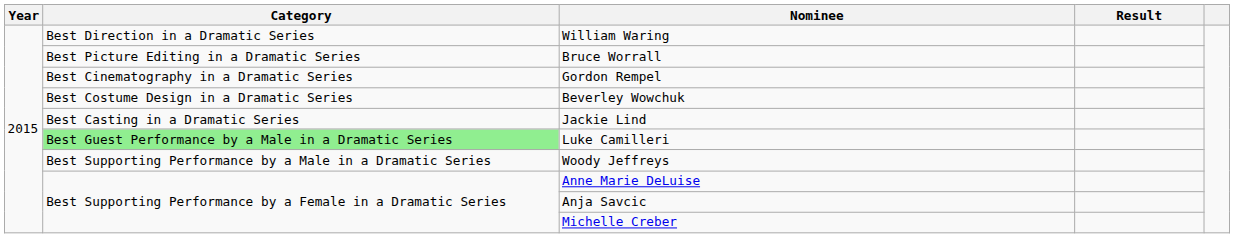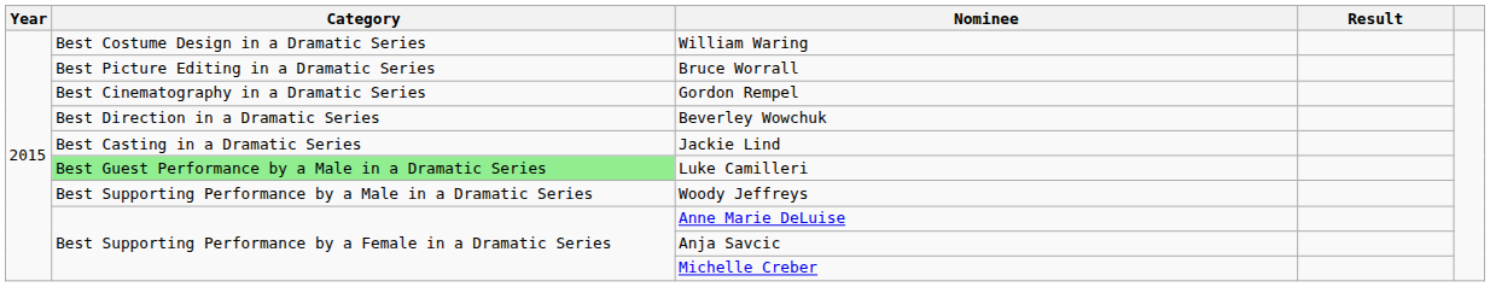 <table class="wikitable">
 <tr>
 <th width=3%>Year</th>
 <th width=40%>Category</th>
 <th width=40%>Nominee</th>
 <th width=10%>Result</th>
 <th width=2%></th>
 </tr>
 <tr>
 <td rowspan="10">2015</td>
-<td>Best Direction in a Dramatic Series</td>
+<td>Best Costume Design in a Dramatic Series</td>
 <td>William Waring</td>
 <td></td>
 <td rowspan="10"></td>
 </tr>
 <tr>
 <td>Best Picture Editing in a Dramatic Series</td>
 <td>Bruce Worrall</td>
 <td></td>
 </tr>
 <tr>
 <td>Best Cinematography in a Dramatic Series</td>
 <td>Gordon Rempel</td>
 <td></td>
 </tr>
 <tr>
-<td>Best Costume Design in a Dramatic Series</td>
+<td>Best Direction in a Dramatic Series</td>
 <td>Beverley Wowchuk</td>
 <td></td>
 </tr>
 <tr>
 <td>Best Casting in a Dramatic Series</td>
 <td>Jackie Lind</td>
 <td></td>
 </tr>
 <tr>
 <td style="background: lightgreen;">Best Guest Performance by a Male in a Dramatic Series</td>
 <td>Luke Camilleri</td>
 <td></td>
 </tr>
 <tr>
 <td>Best Supporting Performance by a Male in a Dramatic Series</td>
 <td>Woody Jeffreys</td>
 <td></td>
 </tr>
 <tr>
 <td rowspan="3">Best Supporting Performance by a Female in a Dramatic Series</td>
 <td><a href='#'>Anne Marie DeLuise</a></td>
 <td></td>
 </tr>
 <tr>
 <td>Anja Savcic</td>
 <td></td>
 </tr>
 <tr>
 <td><a href='#'>Michelle Creber</a></td>
 <td></td>
 </tr>
 </table>
